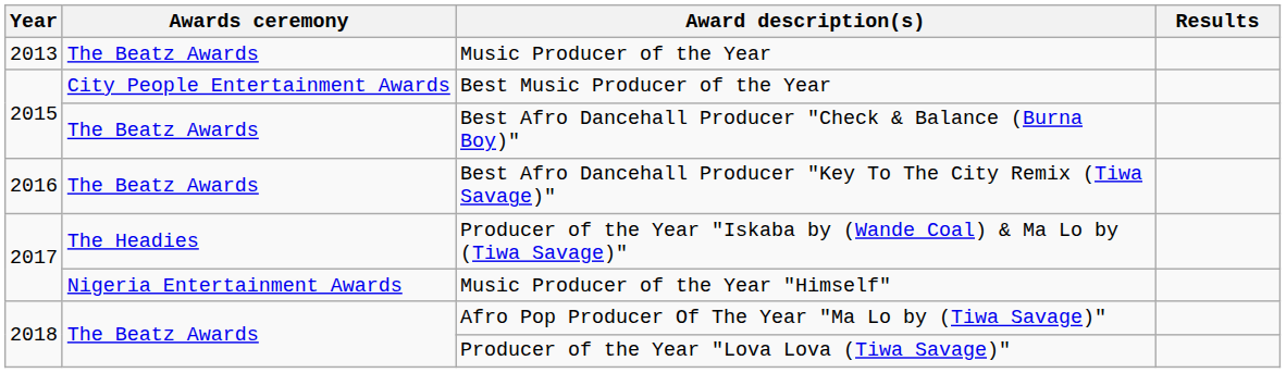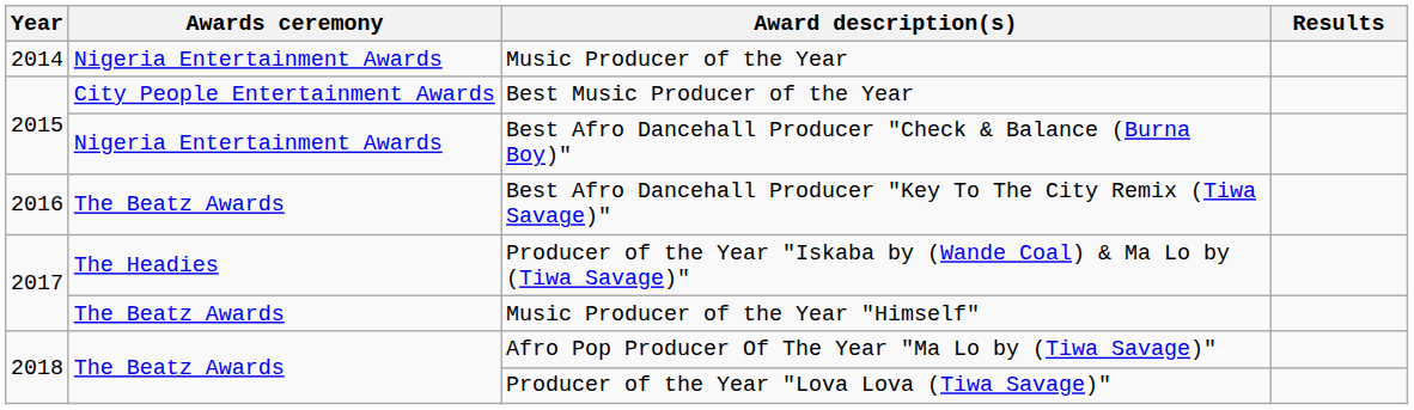 <table class="wikitable">
 <tr>
 <th>Year</th>
 <th width="250">Awards ceremony</th>
 <th width="450">Award description(s)</th>
 <th width="75">Results</th>
 </tr>
 <tr>
-<td>2013</td>
-<td><a href='#'>The Beatz Awards</a></td>
+<td>2014</td>
+<td><a href='#'>Nigeria Entertainment Awards</a></td>
 <td>Music Producer of the Year</td>
 <td></td>
 </tr>
 <tr>
 <td rowspan="2">2015</td>
 <td><a href='#'>City People Entertainment Awards</a></td>
 <td>Best Music Producer of the Year</td>
 <td></td>
 </tr>
 <tr>
-<td><a href='#'>The Beatz Awards</a></td>
+<td><a href='#'>Nigeria Entertainment Awards</a></td>
 <td>Best Afro Dancehall Producer "Check & Balance (<a href='#'>Burna Boy</a>)"</td>
 <td></td>
 </tr>
 <tr>
 <td>2016</td>
 <td><a href='#'>The Beatz Awards</a></td>
 <td>Best Afro Dancehall Producer "Key To The City Remix (<a href='#'>Tiwa Savage</a>)"</td>
 <td></td>
 </tr>
 <tr>
 <td rowspan="2">2017</td>
 <td><a href='#'>The Headies</a></td>
 <td>Producer of the Year "Iskaba by (<a href='#'>Wande Coal</a>) & Ma Lo by (<a href='#'>Tiwa Savage</a>)"</td>
 <td></td>
 </tr>
 <tr>
-<td><a href='#'>Nigeria Entertainment Awards</a></td>
+<td><a href='#'>The Beatz Awards</a></td>
 <td>Music Producer of the Year "Himself"</td>
 <td></td>
 </tr>
 <tr>
 <td rowspan="2">2018</td>
 <td rowspan="2"><a href='#'>The Beatz Awards</a></td>
 <td>Afro Pop Producer Of The Year "Ma Lo by (<a href='#'>Tiwa Savage</a>)"</td>
 <td></td>
 </tr>
 <tr>
 <td>Producer of the Year "Lova Lova (<a href='#'>Tiwa Savage</a>)"</td>
 <td></td>
 </tr>
 </table>
